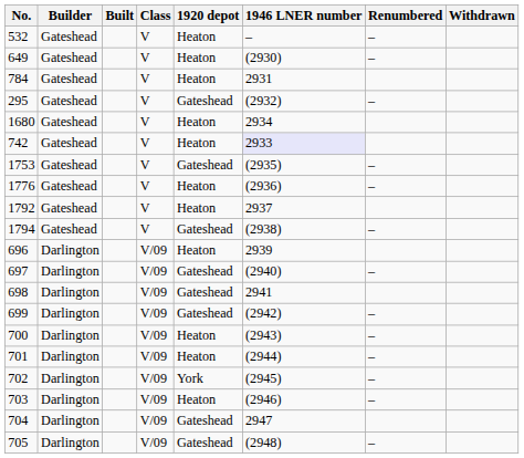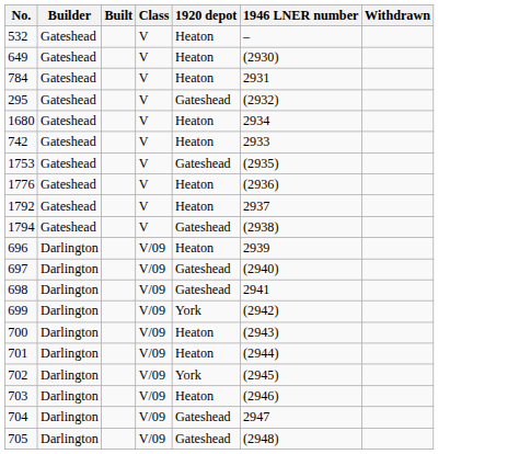 <table class="wikitable sortable">
 <tr>
 <th>No.</th>
 <th>Builder</th>
 <th>Built</th>
 <th>Class</th>
 <th>1920 depot</th>
 <th>1946 LNER number</th>
-<th>Renumbered</th>
 <th>Withdrawn</th>
 </tr>
 <tr>
 <td>532</td>
 <td>Gateshead</td>
 <td></td>
 <td>V</td>
 <td>Heaton</td>
-<td>–</td>
 <td>–</td>
 <td></td>
 </tr>
 <tr>
 <td>649</td>
 <td>Gateshead</td>
 <td></td>
 <td>V</td>
 <td>Heaton</td>
 <td>(2930)</td>
-<td>–</td>
 <td></td>
 </tr>
 <tr>
 <td>784</td>
 <td>Gateshead</td>
 <td></td>
 <td>V</td>
 <td>Heaton</td>
 <td>2931</td>
 <td></td>
-<td></td>
 </tr>
 <tr>
 <td>295</td>
 <td>Gateshead</td>
 <td></td>
 <td>V</td>
 <td>Gateshead</td>
 <td>(2932)</td>
-<td>–</td>
 <td></td>
 </tr>
 <tr>
 <td>1680</td>
 <td>Gateshead</td>
 <td></td>
 <td>V</td>
 <td>Heaton</td>
 <td>2934</td>
 <td></td>
-<td></td>
 </tr>
 <tr>
 <td>742</td>
 <td>Gateshead</td>
 <td></td>
 <td>V</td>
 <td>Heaton</td>
-<td style="background: lavender;">2933</td>
-<td></td>
+<td>2933</td>
 <td></td>
 </tr>
 <tr>
 <td>1753</td>
 <td>Gateshead</td>
 <td></td>
 <td>V</td>
 <td>Gateshead</td>
 <td>(2935)</td>
-<td>–</td>
 <td></td>
 </tr>
 <tr>
 <td>1776</td>
 <td>Gateshead</td>
 <td></td>
 <td>V</td>
 <td>Heaton</td>
 <td>(2936)</td>
-<td>–</td>
 <td></td>
 </tr>
 <tr>
 <td>1792</td>
 <td>Gateshead</td>
 <td></td>
 <td>V</td>
 <td>Heaton</td>
 <td>2937</td>
 <td></td>
-<td></td>
 </tr>
 <tr>
 <td>1794</td>
 <td>Gateshead</td>
 <td></td>
 <td>V</td>
 <td>Gateshead</td>
 <td>(2938)</td>
-<td>–</td>
 <td></td>
 </tr>
 <tr>
 <td>696</td>
 <td>Darlington</td>
 <td></td>
 <td>V/09</td>
 <td>Heaton</td>
 <td>2939</td>
 <td></td>
-<td></td>
 </tr>
 <tr>
 <td>697</td>
 <td>Darlington</td>
 <td></td>
 <td>V/09</td>
 <td>Gateshead</td>
 <td>(2940)</td>
-<td>–</td>
 <td></td>
 </tr>
 <tr>
 <td>698</td>
 <td>Darlington</td>
 <td></td>
 <td>V/09</td>
 <td>Gateshead</td>
 <td>2941</td>
 <td></td>
-<td></td>
 </tr>
 <tr>
 <td>699</td>
 <td>Darlington</td>
 <td></td>
 <td>V/09</td>
-<td>Gateshead</td>
+<td>York</td>
 <td>(2942)</td>
-<td>–</td>
 <td></td>
 </tr>
 <tr>
 <td>700</td>
 <td>Darlington</td>
 <td></td>
 <td>V/09</td>
 <td>Heaton</td>
 <td>(2943)</td>
-<td>–</td>
 <td></td>
 </tr>
 <tr>
 <td>701</td>
 <td>Darlington</td>
 <td></td>
 <td>V/09</td>
 <td>Heaton</td>
 <td>(2944)</td>
-<td>–</td>
 <td></td>
 </tr>
 <tr>
 <td>702</td>
 <td>Darlington</td>
 <td></td>
 <td>V/09</td>
 <td>York</td>
 <td>(2945)</td>
-<td>–</td>
 <td></td>
 </tr>
 <tr>
 <td>703</td>
 <td>Darlington</td>
 <td></td>
 <td>V/09</td>
 <td>Heaton</td>
 <td>(2946)</td>
-<td>–</td>
 <td></td>
 </tr>
 <tr>
 <td>704</td>
 <td>Darlington</td>
 <td></td>
 <td>V/09</td>
 <td>Gateshead</td>
 <td>2947</td>
 <td></td>
-<td></td>
 </tr>
 <tr>
 <td>705</td>
 <td>Darlington</td>
 <td></td>
 <td>V/09</td>
 <td>Gateshead</td>
 <td>(2948)</td>
-<td>–</td>
 <td></td>
 </tr>
 </table>
